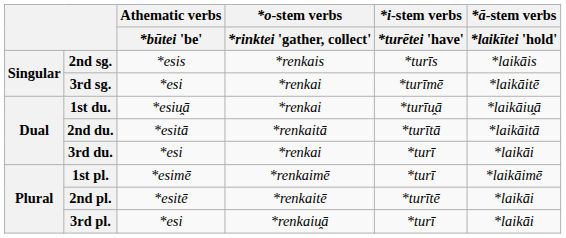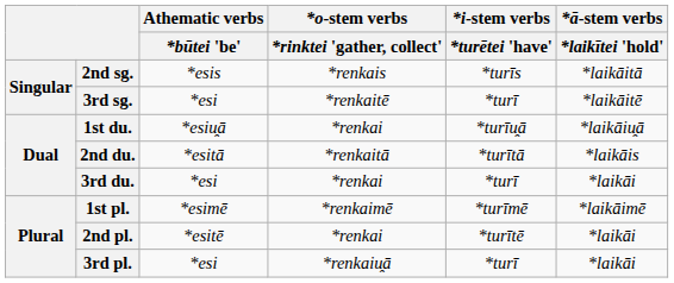 <table class="wikitable" style="text-align: center;">
 <tr>
 <th colspan="2" rowspan="2"></th>
 <th>Athematic verbs</th>
 <th><em>*o</em>-stem verbs</th>
 <th><em>*i</em>-stem verbs</th>
 <th><em>*ā</em>-stem verbs</th>
 </tr>
 <tr>
 <th><em>*būtei</em> 'be'</th>
 <th><em>*rinktei</em> 'gather, collect'</th>
 <th><em>*turētei</em> 'have'</th>
 <th><em>*laikītei</em> 'hold'</th>
 </tr>
 <tr>
 <th rowspan="2">Singular</th>
 <th>2nd sg.</th>
 <td><em>*esis</em></td>
 <td><em>*renkais</em></td>
 <td><em>*turīs</em></td>
-<td><em>*laikāis</em></td>
+<td><em>*laikāitā</em></td>
 </tr>
 <tr>
 <th>3rd sg.</th>
 <td><em>*esi</em></td>
-<td><em>*renkai</em></td>
-<td><em>*turīmē</em></td>
+<td><em>*renkaitē</em></td>
+<td><em>*turī</em></td>
 <td><em>*laikāitē</em></td>
 </tr>
 <tr>
 <th rowspan="3">Dual</th>
 <th>1st du.</th>
 <td><em>*esiu̯ā</em></td>
 <td><em>*renkai</em></td>
 <td><em>*turīu̯ā</em></td>
 <td><em>*laikāiu̯ā</em></td>
 </tr>
 <tr>
 <th>2nd du.</th>
 <td><em>*esitā</em></td>
 <td><em>*renkaitā</em></td>
 <td><em>*turītā</em></td>
-<td><em>*laikāitā</em></td>
+<td><em>*laikāis</em></td>
 </tr>
 <tr>
 <th>3rd du.</th>
 <td><em>*esi</em></td>
 <td><em>*renkai</em></td>
 <td><em>*turī</em></td>
 <td><em>*laikāi</em></td>
 </tr>
 <tr>
 <th rowspan="3">Plural</th>
 <th>1st pl.</th>
 <td><em>*esimē</em></td>
 <td><em>*renkaimē</em></td>
-<td><em>*turī</em></td>
+<td><em>*turīmē</em></td>
 <td><em>*laikāimē</em></td>
 </tr>
 <tr>
 <th>2nd pl.</th>
 <td><em>*esitē</em></td>
-<td><em>*renkaitē</em></td>
+<td><em>*renkai</em></td>
 <td><em>*turītē</em></td>
 <td><em>*laikāi</em></td>
 </tr>
 <tr>
 <th>3rd pl.</th>
 <td><em>*esi</em></td>
 <td><em>*renkaiu̯ā</em></td>
 <td><em>*turī</em></td>
 <td><em>*laikāi</em></td>
 </tr>
 </table>
